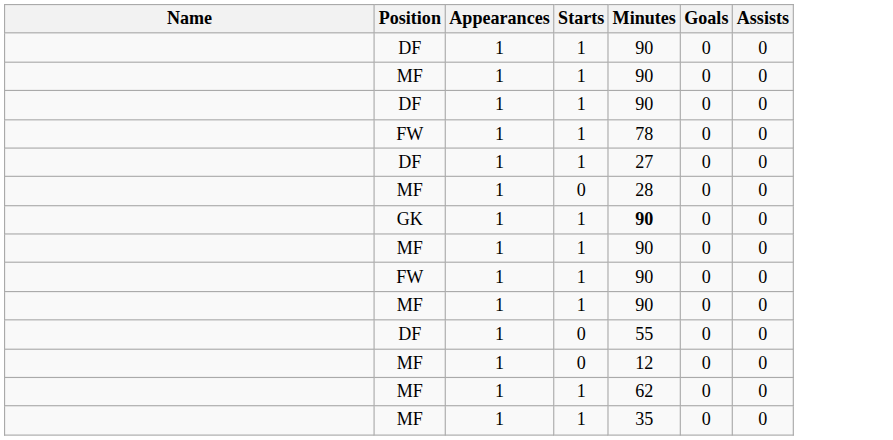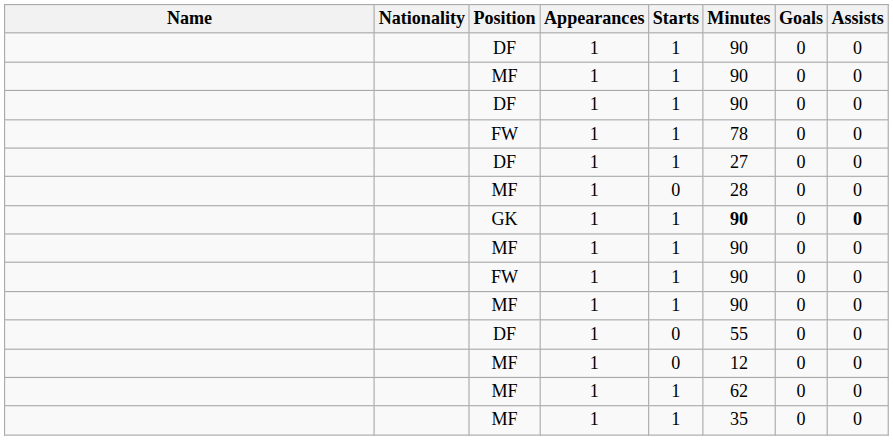 <table class="wikitable sortable" style="text-align: center;">
 <tr>
 <th style="width:20em">Name</th>
+<th>Nationality</th>
 <th>Position</th>
 <th>Appearances</th>
 <th>Starts</th>
 <th>Minutes</th>
 <th>Goals</th>
 <th>Assists</th>
 </tr>
 <tr>
+<td align="left"></td>
 <td align="left"></td>
 <td>DF</td>
 <td>1</td>
 <td>1</td>
 <td>90</td>
 <td>0</td>
 <td>0</td>
 </tr>
 <tr>
 <td align="left"></td>
+<td align="left"></td>
 <td>MF</td>
 <td>1</td>
 <td>1</td>
 <td>90</td>
 <td>0</td>
 <td>0</td>
 </tr>
 <tr>
+<td align="left"></td>
 <td align="left"></td>
 <td>DF</td>
 <td>1</td>
 <td>1</td>
 <td>90</td>
 <td>0</td>
 <td>0</td>
 </tr>
 <tr>
 <td align="left"></td>
+<td align="left"></td>
 <td>FW</td>
 <td>1</td>
 <td>1</td>
 <td>78</td>
 <td>0</td>
 <td>0</td>
 </tr>
 <tr>
+<td align="left"></td>
 <td align="left"></td>
 <td>DF</td>
 <td>1</td>
 <td>1</td>
 <td>27</td>
 <td>0</td>
 <td>0</td>
 </tr>
 <tr>
 <td align="left"></td>
+<td align="left"></td>
 <td>MF</td>
 <td>1</td>
 <td>0</td>
 <td>28</td>
 <td>0</td>
 <td>0</td>
 </tr>
 <tr>
 <td align="left"></td>
+<td align="left"></td>
 <td>GK</td>
 <td>1</td>
 <td>1</td>
 <td><strong>90</strong></td>
 <td>0</td>
-<td>0</td>
+<td><strong>0</strong></td>
 </tr>
 <tr>
+<td align="left"></td>
 <td align="left"></td>
 <td>MF</td>
 <td>1</td>
 <td>1</td>
 <td>90</td>
 <td>0</td>
 <td>0</td>
 </tr>
 <tr>
 <td align="left"></td>
+<td align="left"></td>
 <td>FW</td>
 <td>1</td>
 <td>1</td>
 <td>90</td>
 <td>0</td>
 <td>0</td>
 </tr>
 <tr>
+<td align="left"></td>
 <td align="left"></td>
 <td>MF</td>
 <td>1</td>
 <td>1</td>
 <td>90</td>
 <td>0</td>
 <td>0</td>
 </tr>
 <tr>
 <td align="left"></td>
+<td align="left"></td>
 <td>DF</td>
 <td>1</td>
 <td>0</td>
 <td>55</td>
 <td>0</td>
 <td>0</td>
 </tr>
 <tr>
+<td align="left"></td>
 <td align="left"></td>
 <td>MF</td>
 <td>1</td>
 <td>0</td>
 <td>12</td>
 <td>0</td>
 <td>0</td>
 </tr>
 <tr>
 <td align="left"></td>
+<td align="left"></td>
 <td>MF</td>
 <td>1</td>
 <td>1</td>
 <td>62</td>
 <td>0</td>
 <td>0</td>
 </tr>
 <tr>
 <td align="left"></td>
+<td align="left"></td>
 <td>MF</td>
 <td>1</td>
 <td>1</td>
 <td>35</td>
 <td>0</td>
 <td>0</td>
 </tr>
 </table>
